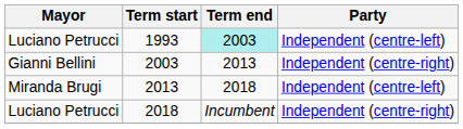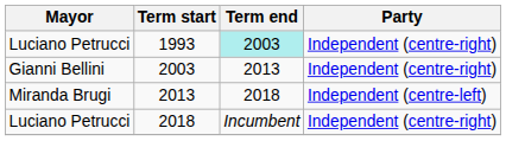 <table class="wikitable">
 <tr>
 <th>Mayor</th>
 <th>Term start</th>
 <th>Term end</th>
 <th>Party</th>
 </tr>
 <tr>
 <td>Luciano Petrucci</td>
 <td align=center>1993</td>
 <td align=center style="background: paleturquoise;">2003</td>
-<td><a href='#'>Independent</a> (<a href='#'>centre-left</a>)</td>
+<td><a href='#'>Independent</a> (<a href='#'>centre-right</a>)</td>
 </tr>
 <tr>
 <td>Gianni Bellini</td>
 <td align=center>2003</td>
 <td align=center>2013</td>
 <td><a href='#'>Independent</a> (<a href='#'>centre-right</a>)</td>
 </tr>
 <tr>
 <td>Miranda Brugi</td>
 <td align=center>2013</td>
 <td align=center>2018</td>
 <td><a href='#'>Independent</a> (<a href='#'>centre-left</a>)</td>
 </tr>
 <tr>
 <td>Luciano Petrucci</td>
 <td align=center>2018</td>
 <td align=center><em>Incumbent</em></td>
 <td><a href='#'>Independent</a> (<a href='#'>centre-right</a>)</td>
 </tr>
 <tr>
 </tr>
 </table>
